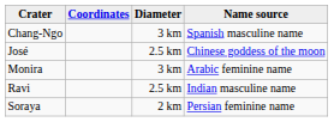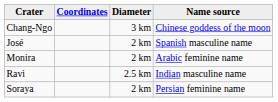 <table class="wikitable">
 <tr>
 <th style="background:#eeeeee;">Crater</th>
 <th style="background:#eeeeee;"><a href='#'>Coordinates</a></th>
 <th style="background:#eeeeee;">Diameter</th>
 <th style="background:#eeeeee;">Name source</th>
 </tr>
 <tr>
 <td>Chang-Ngo</td>
 <td></td>
 <td align="right">3 km</td>
-<td><a href='#'>Spanish</a> masculine name</td>
+<td><a href='#'>Chinese goddess of the moon</a></td>
 </tr>
 <tr>
 <td>José</td>
 <td></td>
-<td align="right">2.5 km</td>
-<td><a href='#'>Chinese goddess of the moon</a></td>
+<td align="right">2 km</td>
+<td><a href='#'>Spanish</a> masculine name</td>
 </tr>
 <tr>
 <td>Monira</td>
 <td></td>
-<td align="right">3 km</td>
+<td align="right">2 km</td>
 <td><a href='#'>Arabic</a> feminine name</td>
 </tr>
 <tr>
 <td>Ravi</td>
 <td></td>
 <td align="right">2.5 km</td>
 <td><a href='#'>Indian</a> masculine name</td>
 </tr>
 <tr>
 <td>Soraya</td>
 <td></td>
 <td align="right">2 km</td>
 <td><a href='#'>Persian</a> feminine name</td>
 </tr>
 </table>
